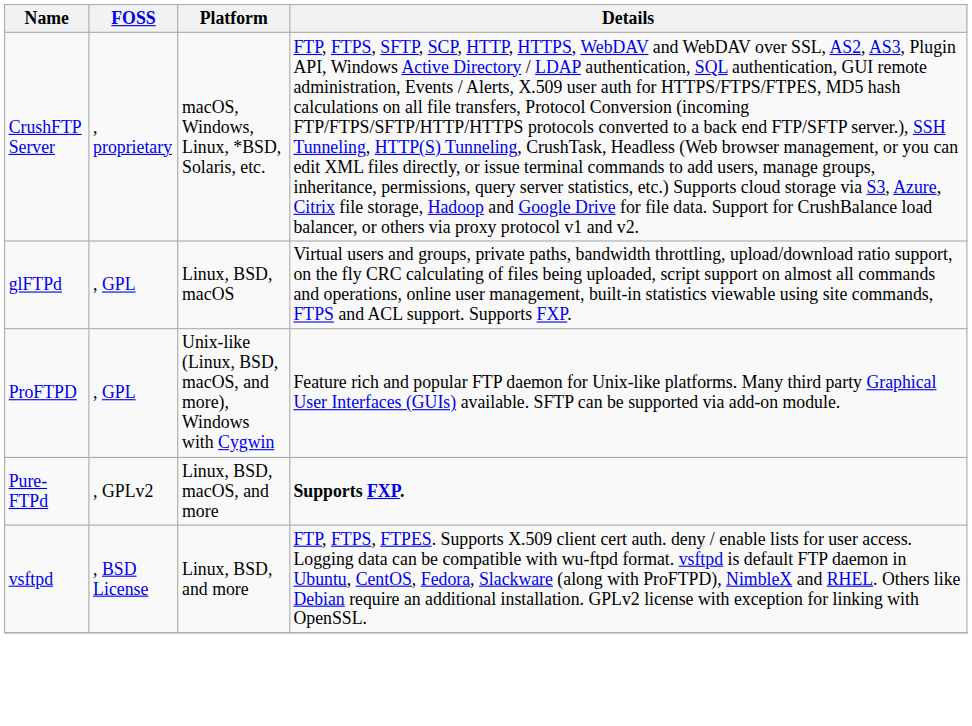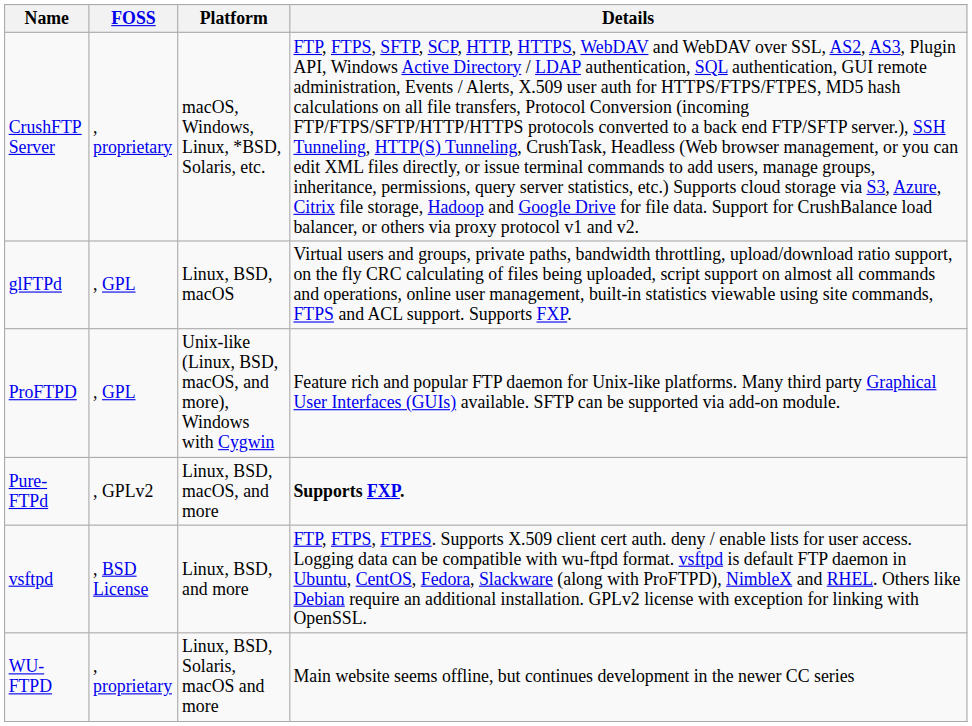 <table class="sortable wikitable">
 <tr>
 <th>Name</th>
 <th><a href='#'>FOSS</a></th>
 <th>Platform</th>
 <th>Details</th>
 </tr>
 <tr>
 <td><a href='#'>CrushFTP Server</a></td>
 <td>, <a href='#'>proprietary</a></td>
 <td>macOS, Windows, Linux, *BSD, Solaris, etc.</td>
 <td><a href='#'>FTP</a>, <a href='#'>FTPS</a>, <a href='#'>SFTP</a>, <a href='#'>SCP</a>, <a href='#'>HTTP</a>, <a href='#'>HTTPS</a>, <a href='#'>WebDAV</a> and WebDAV over SSL, <a href='#'>AS2</a>, <a href='#'>AS3</a>, Plugin API, Windows <a href='#'>Active Directory</a> / <a href='#'>LDAP</a> authentication, <a href='#'>SQL</a> authentication, GUI remote administration, Events / Alerts, X.509 user auth for HTTPS/FTPS/FTPES, MD5 hash calculations on all file transfers, Protocol Conversion (incoming FTP/FTPS/SFTP/HTTP/HTTPS protocols converted to a back end FTP/SFTP server.), <a href='#'>SSH Tunneling</a>, <a href='#'>HTTP(S) Tunneling</a>, CrushTask, Headless (Web browser management, or you can edit XML files directly, or issue terminal commands to add users, manage groups, inheritance, permissions, query server statistics, etc.) Supports cloud storage via <a href='#'>S3</a>, <a href='#'>Azure</a>, <a href='#'>Citrix</a> file storage, <a href='#'>Hadoop</a> and <a href='#'>Google Drive</a> for file data.  Support for CrushBalance load balancer, or others via proxy protocol v1 and v2.</td>
 </tr>
 <tr>
 <td><a href='#'>glFTPd</a></td>
 <td>, <a href='#'>GPL</a></td>
 <td>Linux, BSD, macOS</td>
 <td>Virtual users and groups, private paths, bandwidth throttling, upload/download ratio support, on the fly CRC calculating of files being uploaded, script support on almost all commands and operations, online user management, built-in statistics viewable using site commands, <a href='#'>FTPS</a> and ACL support. Supports <a href='#'>FXP</a>.</td>
 </tr>
 <tr>
 <td><a href='#'>ProFTPD</a></td>
 <td>, <a href='#'>GPL</a></td>
 <td>Unix-like (Linux, BSD, macOS, and more), Windows with <a href='#'>Cygwin</a></td>
 <td>Feature rich and popular FTP daemon for Unix-like platforms. Many third party <a href='#'>Graphical User Interfaces (GUIs)</a> available. SFTP can be supported via add-on module.</td>
 </tr>
 <tr>
 <td><a href='#'>Pure-FTPd</a></td>
 <td>, GPLv2</td>
 <td>Linux, BSD, macOS, and more</td>
 <td><strong>Supports <a href='#'>FXP</a>.</strong></td>
 </tr>
 <tr>
 <td><a href='#'>vsftpd</a></td>
 <td>, <a href='#'>BSD License</a></td>
 <td>Linux, BSD, and more</td>
 <td><a href='#'>FTP</a>, <a href='#'>FTPS</a>, <a href='#'>FTPES</a>. Supports X.509 client cert auth. deny / enable lists for user access. Logging data can be compatible with wu-ftpd format. <a href='#'>vsftpd</a> is default FTP daemon in <a href='#'>Ubuntu</a>, <a href='#'>CentOS</a>, <a href='#'>Fedora</a>, <a href='#'>Slackware</a> (along with ProFTPD), <a href='#'>NimbleX</a> and <a href='#'>RHEL</a>. Others like <a href='#'>Debian</a> require an additional installation. GPLv2 license with exception for linking with OpenSSL.</td>
 </tr>
 <tr>
+<td><a href='#'>WU-FTPD</a></td>
+<td>, <a href='#'>proprietary</a></td>
+<td>Linux, BSD, Solaris, macOS and more</td>
+<td>Main website seems offline, but continues development in the newer CC series</td>
+</tr>
+<tr>
 </tr>
 </table>
